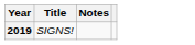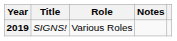 <table class="wikitable plainrowheaders sortable" style="margin-right: 0;">
 <tr>
 <th>Year</th>
 <th>Title</th>
+<th>Role</th>
 <th>Notes</th>
 <th class="unsortable"></th>
 </tr>
 <tr>
 <th scope="row">2019</th>
 <td><em>SIGNS!</em></td>
+<td>Various Roles</td>
 <td></td>
 <td style="text-align:center;"></td>
 </tr>
 </table>
